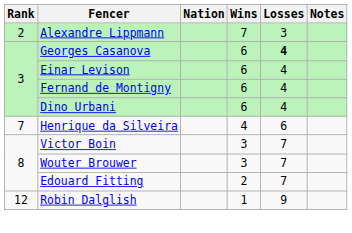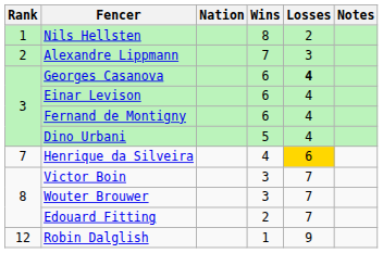 <table class="wikitable sortable" style="text-align:center">
 <tr>
 <th>Rank</th>
 <th>Fencer</th>
 <th>Nation</th>
 <th>Wins</th>
 <th>Losses</th>
 <th>Notes</th>
+</tr>
+<tr bgcolor=bbf3bb>
+<td>1</td>
+<td align=left><a href='#'>Nils Hellsten</a></td>
+<td align=left></td>
+<td>8</td>
+<td>2</td>
+<td></td>
 </tr>
 <tr bgcolor=bbf3bb>
 <td>2</td>
 <td align=left><a href='#'>Alexandre Lippmann</a></td>
 <td align=left></td>
 <td>7</td>
 <td>3</td>
 <td></td>
 </tr>
 <tr bgcolor=bbf3bb>
 <td rowspan=4>3</td>
 <td align=left><a href='#'>Georges Casanova</a></td>
 <td align=left></td>
 <td>6</td>
 <td><strong>4</strong></td>
 <td></td>
 </tr>
 <tr bgcolor=bbf3bb>
 <td align=left><a href='#'>Einar Levison</a></td>
 <td align=left></td>
 <td>6</td>
 <td>4</td>
 <td></td>
 </tr>
 <tr bgcolor=bbf3bb>
 <td align=left><a href='#'>Fernand de Montigny</a></td>
 <td align=left></td>
 <td>6</td>
 <td>4</td>
 <td></td>
 </tr>
 <tr bgcolor=bbf3bb>
 <td align=left><a href='#'>Dino Urbani</a></td>
 <td align=left></td>
-<td>6</td>
+<td>5</td>
 <td>4</td>
 <td></td>
 </tr>
 <tr>
 <td>7</td>
 <td align=left><a href='#'>Henrique da Silveira</a></td>
 <td align=left></td>
 <td>4</td>
-<td>6</td>
+<td style="background: gold;">6</td>
 <td></td>
 </tr>
 <tr>
 <td rowspan=3>8</td>
 <td align=left><a href='#'>Victor Boin</a></td>
 <td align=left></td>
 <td>3</td>
 <td>7</td>
 <td></td>
 </tr>
 <tr>
 <td align=left><a href='#'>Wouter Brouwer</a></td>
 <td align=left></td>
 <td>3</td>
 <td>7</td>
 <td></td>
 </tr>
 <tr>
 <td align=left><a href='#'>Edouard Fitting</a></td>
 <td align=left></td>
 <td>2</td>
 <td>7</td>
 <td></td>
 </tr>
 <tr>
 <td>12</td>
 <td align=left><a href='#'>Robin Dalglish</a></td>
 <td align=left></td>
 <td>1</td>
 <td>9</td>
 <td></td>
 </tr>
 </table>
